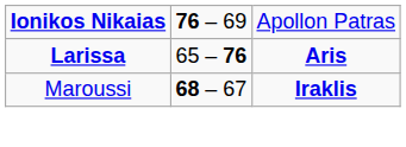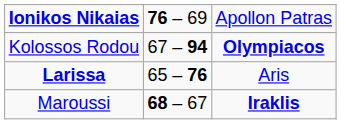 <table class="wikitable" style="text-align: center; font-size:100%">
 <tr>
 <td><strong><a href='#'>Ionikos Nikaias</a></strong></td>
 <td><strong>76</strong> – 69</td>
 <td><a href='#'>Apollon Patras</a></td>
 </tr>
 <tr>
+<td><a href='#'>Kolossos Rodou</a></td>
+<td>67 – <strong>94</strong></td>
+<td><strong><a href='#'>Olympiacos</a></strong></td>
+</tr>
+<tr>
 <td><strong><a href='#'>Larissa</a></strong></td>
 <td>65 – <strong>76</strong></td>
-<td><strong><a href='#'>Aris</a></strong></td>
+<td><a href='#'>Aris</a></td>
 </tr>
 <tr>
 <td><a href='#'>Maroussi</a></td>
 <td><strong>68</strong> – 67</td>
 <td><strong><a href='#'>Iraklis</a></strong></td>
 </tr>
 </table>
